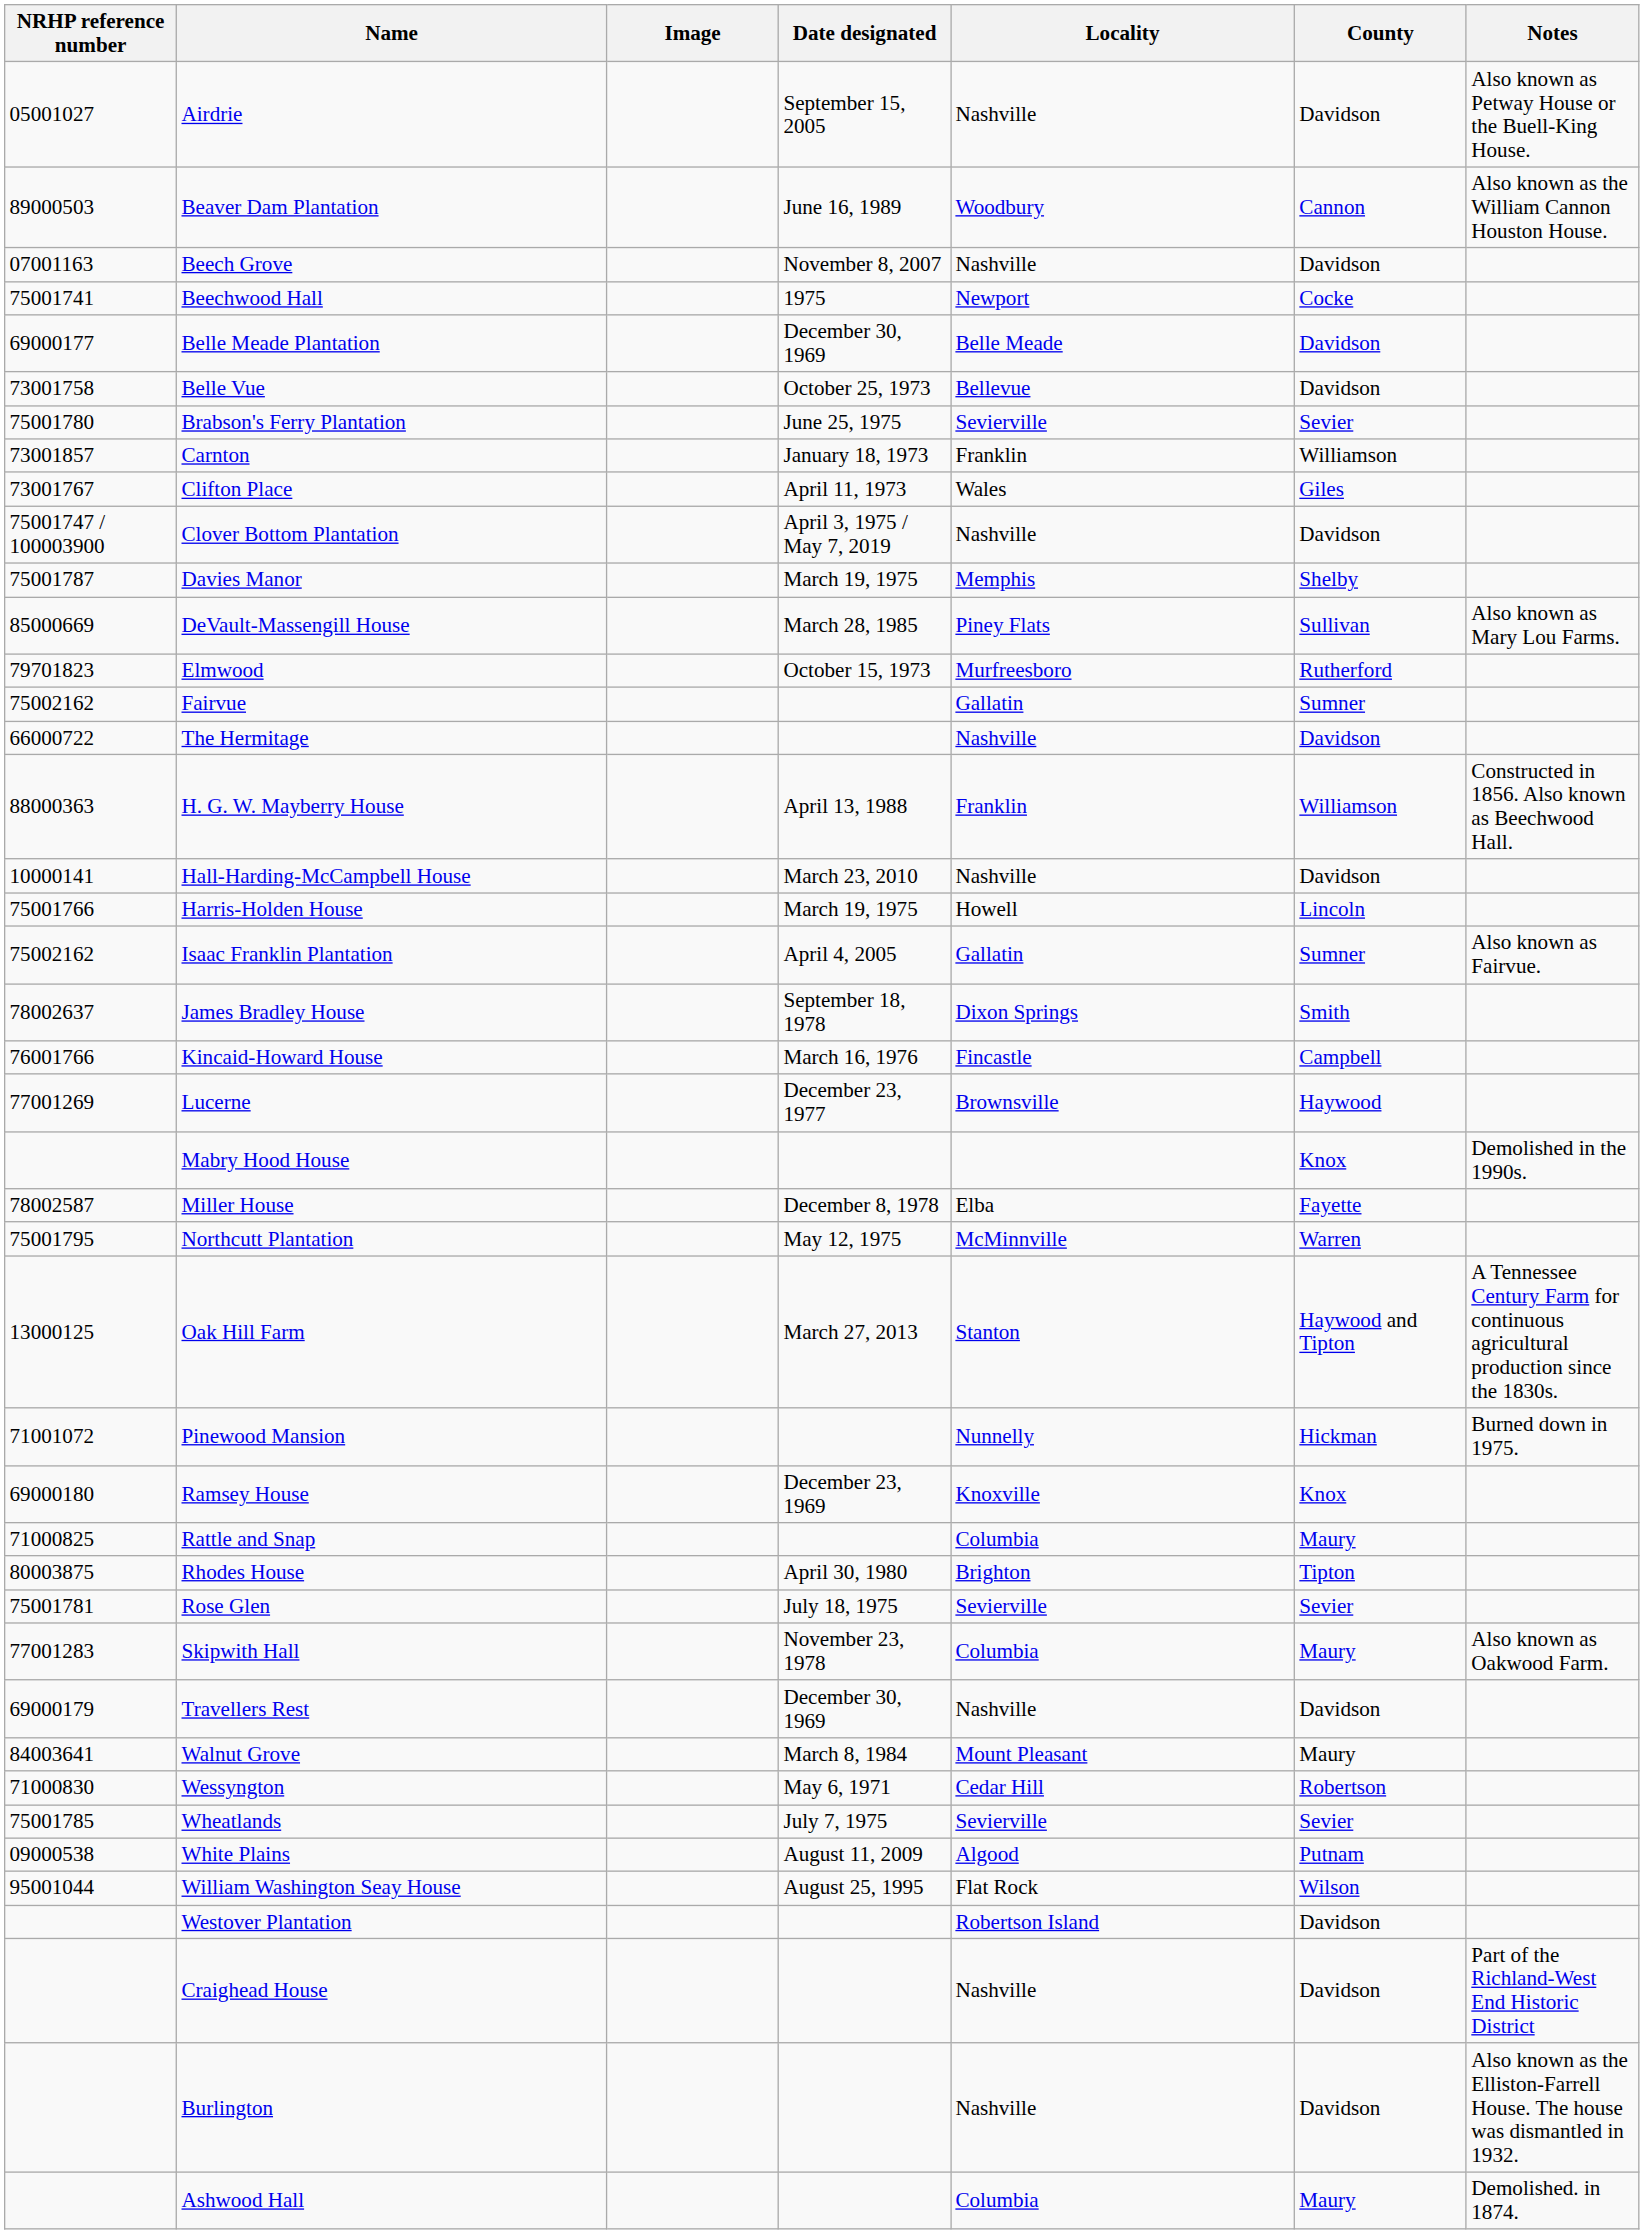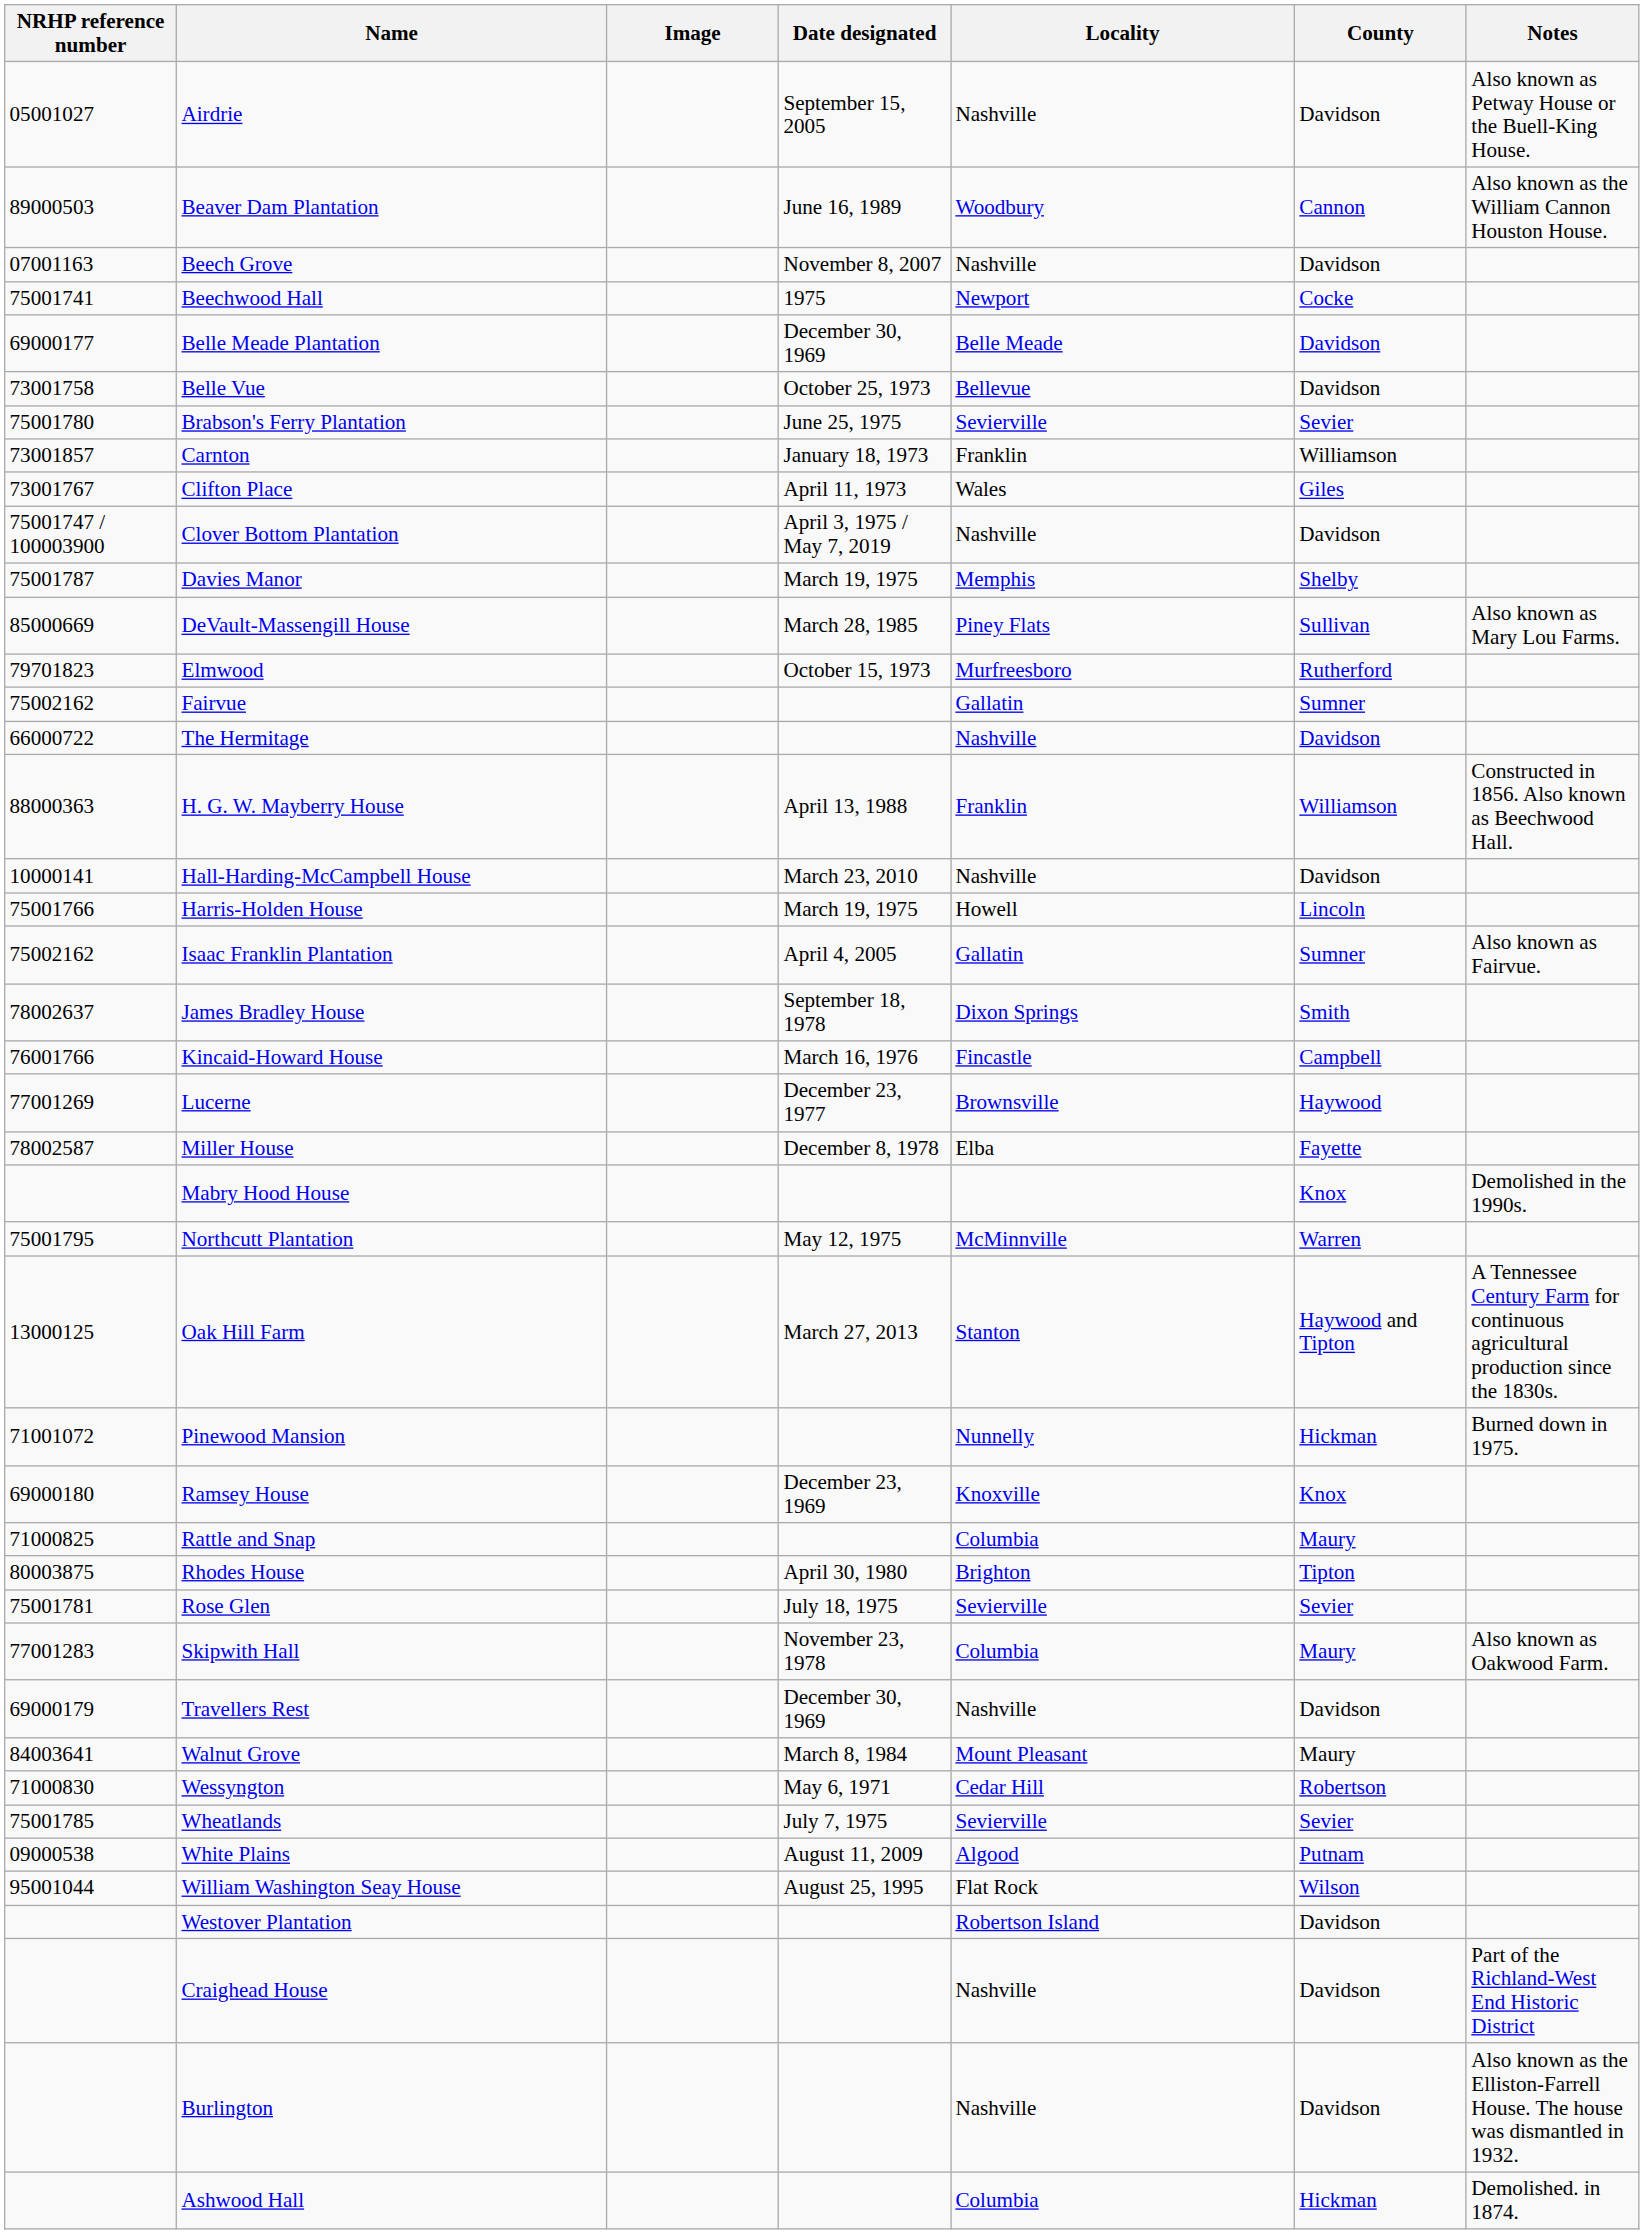 <table class="wikitable sortable" style="width:98%">
 <tr>
 <th style="width:10%;"><strong>NRHP reference number</strong></th>
 <th style="width:25%;"><strong>Name</strong></th>
 <th style="width:10%;" class="unsortable"><strong>Image</strong></th>
 <th style="width:10%;"><strong>Date designated</strong></th>
 <th style="width:20%;"><strong>Locality</strong></th>
 <th style="width:10%;"><strong>County</strong></th>
 <th style="width:10%;"><strong>Notes</strong></th>
 </tr>
 <tr>
 <td>05001027</td>
 <td><a href='#'>Airdrie</a></td>
 <td></td>
 <td>September 15, 2005</td>
 <td>Nashville</td>
 <td>Davidson</td>
 <td>Also known as Petway House or the Buell-King House.</td>
 </tr>
 <tr>
 <td>89000503</td>
 <td><a href='#'>Beaver Dam Plantation</a></td>
 <td></td>
 <td>June 16, 1989</td>
 <td><a href='#'>Woodbury</a></td>
 <td><a href='#'>Cannon</a></td>
 <td>Also known as the William Cannon Houston House.</td>
 </tr>
 <tr>
 <td>07001163</td>
 <td><a href='#'>Beech Grove</a></td>
 <td></td>
 <td>November 8, 2007</td>
 <td>Nashville</td>
 <td>Davidson</td>
 <td></td>
 </tr>
 <tr>
 <td>75001741</td>
 <td><a href='#'>Beechwood Hall</a></td>
 <td></td>
 <td>1975</td>
 <td><a href='#'>Newport</a></td>
 <td><a href='#'>Cocke</a></td>
 <td></td>
 </tr>
 <tr>
 <td>69000177</td>
 <td><a href='#'>Belle Meade Plantation</a></td>
 <td></td>
 <td>December 30, 1969</td>
 <td><a href='#'>Belle Meade</a></td>
 <td><a href='#'>Davidson</a></td>
 <td></td>
 </tr>
 <tr>
 <td>73001758</td>
 <td><a href='#'>Belle Vue</a></td>
 <td></td>
 <td>October 25, 1973</td>
 <td><a href='#'>Bellevue</a></td>
 <td>Davidson</td>
 <td></td>
 </tr>
 <tr>
 <td>75001780</td>
 <td><a href='#'>Brabson's Ferry Plantation</a></td>
 <td></td>
 <td>June 25, 1975</td>
 <td><a href='#'>Sevierville</a></td>
 <td><a href='#'>Sevier</a></td>
 <td></td>
 </tr>
 <tr>
 <td>73001857</td>
 <td><a href='#'>Carnton</a></td>
 <td></td>
 <td>January 18, 1973</td>
 <td>Franklin</td>
 <td>Williamson</td>
 <td></td>
 </tr>
 <tr>
 <td>73001767</td>
 <td><a href='#'>Clifton Place</a></td>
 <td></td>
 <td>April 11, 1973</td>
 <td>Wales</td>
 <td><a href='#'>Giles</a></td>
 <td></td>
 </tr>
 <tr>
 <td>75001747 /<br>100003900</td>
 <td><a href='#'>Clover Bottom Plantation</a></td>
 <td></td>
 <td>April 3, 1975 /<br>May 7, 2019</td>
 <td>Nashville</td>
 <td>Davidson</td>
 <td></td>
 </tr>
 <tr>
 <td>75001787</td>
 <td><a href='#'>Davies Manor</a></td>
 <td></td>
 <td>March 19, 1975</td>
 <td><a href='#'>Memphis</a></td>
 <td><a href='#'>Shelby</a></td>
 <td></td>
 </tr>
 <tr>
 <td>85000669</td>
 <td><a href='#'>DeVault-Massengill House</a></td>
 <td></td>
 <td>March 28, 1985</td>
 <td><a href='#'>Piney Flats</a></td>
 <td><a href='#'>Sullivan</a></td>
 <td>Also known as Mary Lou Farms.</td>
 </tr>
 <tr>
 <td>79701823</td>
 <td><a href='#'>Elmwood</a></td>
 <td></td>
 <td>October 15, 1973</td>
 <td><a href='#'>Murfreesboro</a></td>
 <td><a href='#'>Rutherford</a></td>
 <td></td>
 </tr>
 <tr>
 <td>75002162</td>
 <td><a href='#'>Fairvue</a></td>
 <td></td>
 <td></td>
 <td><a href='#'>Gallatin</a></td>
 <td><a href='#'>Sumner</a></td>
 <td></td>
 </tr>
 <tr>
 <td>66000722</td>
 <td><a href='#'>The Hermitage</a></td>
 <td></td>
 <td></td>
 <td><a href='#'>Nashville</a><br><small></small></td>
 <td><a href='#'>Davidson</a></td>
 <td></td>
 </tr>
 <tr>
 <td>88000363</td>
 <td><a href='#'>H. G. W. Mayberry House</a></td>
 <td></td>
 <td>April 13, 1988</td>
 <td><a href='#'>Franklin</a></td>
 <td><a href='#'>Williamson</a></td>
 <td>Constructed in 1856. Also known as Beechwood Hall.</td>
 </tr>
 <tr>
 <td>10000141</td>
 <td><a href='#'>Hall-Harding-McCampbell House</a></td>
 <td></td>
 <td>March 23, 2010</td>
 <td>Nashville</td>
 <td>Davidson</td>
 <td></td>
 </tr>
 <tr>
 <td>75001766</td>
 <td><a href='#'>Harris-Holden House</a></td>
 <td></td>
 <td>March 19, 1975</td>
 <td>Howell</td>
 <td><a href='#'>Lincoln</a></td>
 <td></td>
 </tr>
 <tr>
 <td>75002162</td>
 <td><a href='#'>Isaac Franklin Plantation</a></td>
 <td></td>
 <td>April 4, 2005</td>
 <td><a href='#'>Gallatin</a></td>
 <td><a href='#'>Sumner</a></td>
 <td>Also known as Fairvue.</td>
 </tr>
 <tr>
 <td>78002637</td>
 <td><a href='#'>James Bradley House</a></td>
 <td></td>
 <td>September 18, 1978</td>
 <td><a href='#'>Dixon Springs</a></td>
 <td><a href='#'>Smith</a></td>
 <td></td>
 </tr>
 <tr>
 <td>76001766</td>
 <td><a href='#'>Kincaid-Howard House</a></td>
 <td></td>
 <td>March 16, 1976</td>
 <td><a href='#'>Fincastle</a></td>
 <td><a href='#'>Campbell</a></td>
 <td></td>
 </tr>
 <tr>
 <td>77001269</td>
 <td><a href='#'>Lucerne</a></td>
 <td></td>
 <td>December 23, 1977</td>
 <td><a href='#'>Brownsville</a></td>
 <td><a href='#'>Haywood</a></td>
 <td></td>
 </tr>
 <tr>
+<td>78002587</td>
+<td><a href='#'>Miller House</a></td>
+<td></td>
+<td>December 8, 1978</td>
+<td>Elba</td>
+<td><a href='#'>Fayette</a></td>
+<td></td>
+</tr>
+<tr>
 <td></td>
 <td><a href='#'>Mabry Hood House</a></td>
 <td></td>
 <td></td>
 <td></td>
 <td><a href='#'>Knox</a></td>
 <td>Demolished in the 1990s.</td>
-</tr>
-<tr>
-<td>78002587</td>
-<td><a href='#'>Miller House</a></td>
-<td></td>
-<td>December 8, 1978</td>
-<td>Elba</td>
-<td><a href='#'>Fayette</a></td>
-<td></td>
 </tr>
 <tr>
 <td>75001795</td>
 <td><a href='#'>Northcutt Plantation</a></td>
 <td></td>
 <td>May 12, 1975</td>
 <td><a href='#'>McMinnville</a></td>
 <td><a href='#'>Warren</a></td>
 <td></td>
 </tr>
 <tr>
 <td>13000125</td>
 <td><a href='#'>Oak Hill Farm</a></td>
 <td></td>
 <td>March 27, 2013</td>
 <td><a href='#'>Stanton</a></td>
 <td><a href='#'>Haywood</a> and <a href='#'>Tipton</a></td>
 <td>A Tennessee <a href='#'>Century Farm</a> for continuous agricultural production since the 1830s.</td>
 </tr>
 <tr>
 <td>71001072</td>
 <td><a href='#'>Pinewood Mansion</a></td>
 <td></td>
 <td></td>
 <td><a href='#'>Nunnelly</a></td>
 <td><a href='#'>Hickman</a></td>
 <td>Burned down in 1975.</td>
 </tr>
 <tr>
 <td>69000180</td>
 <td><a href='#'>Ramsey House</a></td>
 <td></td>
 <td>December 23, 1969</td>
 <td><a href='#'>Knoxville</a></td>
 <td><a href='#'>Knox</a></td>
 <td></td>
 </tr>
 <tr>
 <td>71000825</td>
 <td><a href='#'>Rattle and Snap</a></td>
 <td></td>
 <td></td>
 <td><a href='#'>Columbia</a><br><small></small></td>
 <td><a href='#'>Maury</a></td>
 <td></td>
 </tr>
 <tr>
 <td>80003875</td>
 <td><a href='#'>Rhodes House</a></td>
 <td></td>
 <td>April 30, 1980</td>
 <td><a href='#'>Brighton</a></td>
 <td><a href='#'>Tipton</a></td>
 <td></td>
 </tr>
 <tr>
 <td>75001781</td>
 <td><a href='#'>Rose Glen</a></td>
 <td></td>
 <td>July 18, 1975</td>
 <td><a href='#'>Sevierville</a></td>
 <td><a href='#'>Sevier</a></td>
 <td></td>
 </tr>
 <tr>
 <td>77001283</td>
 <td><a href='#'>Skipwith Hall</a></td>
 <td></td>
 <td>November 23, 1978</td>
 <td><a href='#'>Columbia</a></td>
 <td><a href='#'>Maury</a></td>
 <td>Also known as Oakwood Farm.</td>
 </tr>
 <tr>
 <td>69000179</td>
 <td><a href='#'>Travellers Rest</a></td>
 <td></td>
 <td>December 30, 1969</td>
 <td>Nashville</td>
 <td>Davidson</td>
 <td></td>
 </tr>
 <tr>
 <td>84003641</td>
 <td><a href='#'>Walnut Grove</a></td>
 <td></td>
 <td>March 8, 1984</td>
 <td><a href='#'>Mount Pleasant</a></td>
 <td>Maury</td>
 <td></td>
 </tr>
 <tr>
 <td>71000830</td>
 <td><a href='#'>Wessyngton</a></td>
 <td></td>
 <td>May 6, 1971</td>
 <td><a href='#'>Cedar Hill</a></td>
 <td><a href='#'>Robertson</a></td>
 <td></td>
 </tr>
 <tr>
 <td>75001785</td>
 <td><a href='#'>Wheatlands</a></td>
 <td></td>
 <td>July 7, 1975</td>
 <td><a href='#'>Sevierville</a></td>
 <td><a href='#'>Sevier</a></td>
 <td></td>
 </tr>
 <tr>
 <td>09000538</td>
 <td><a href='#'>White Plains</a></td>
 <td></td>
 <td>August 11, 2009</td>
 <td><a href='#'>Algood</a></td>
 <td><a href='#'>Putnam</a></td>
 <td></td>
 </tr>
 <tr>
 <td>95001044</td>
 <td><a href='#'>William Washington Seay House</a></td>
 <td></td>
 <td>August 25, 1995</td>
 <td>Flat Rock</td>
 <td><a href='#'>Wilson</a></td>
 <td></td>
 </tr>
 <tr>
 <td></td>
 <td><a href='#'>Westover Plantation</a></td>
 <td></td>
 <td></td>
 <td><a href='#'>Robertson Island</a></td>
 <td>Davidson</td>
 <td></td>
 </tr>
 <tr>
 <td></td>
 <td><a href='#'>Craighead House</a></td>
 <td></td>
 <td></td>
 <td>Nashville</td>
 <td>Davidson</td>
 <td>Part of the <a href='#'>Richland-West End Historic District</a></td>
 </tr>
 <tr>
 <td></td>
 <td><a href='#'>Burlington</a></td>
 <td></td>
 <td></td>
 <td>Nashville</td>
 <td>Davidson</td>
 <td>Also known as the Elliston-Farrell House. The house was dismantled in 1932.</td>
 </tr>
 <tr>
 <td></td>
 <td><a href='#'>Ashwood Hall</a></td>
 <td></td>
 <td></td>
 <td><a href='#'>Columbia</a></td>
-<td><a href='#'>Maury</a></td>
+<td><a href='#'>Hickman</a></td>
 <td>Demolished. in 1874.</td>
 </tr>
 </table>
